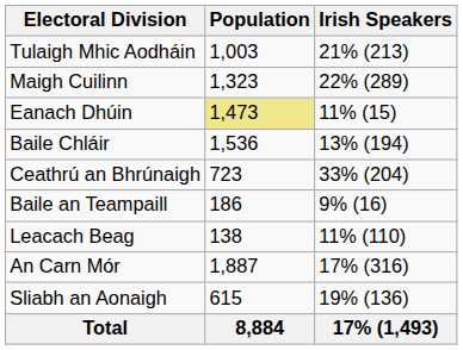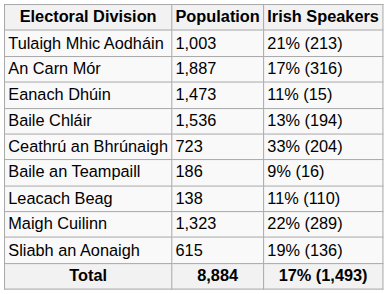 <table class="wikitable sortable">
 <tr>
 <th>Electoral Division</th>
 <th>Population</th>
 <th>Irish Speakers </th>
 </tr>
 <tr>
 <td>Tulaigh Mhic Aodháin</td>
 <td>1,003</td>
 <td>21%  (213)</td>
 </tr>
 <tr>
-<td>Maigh Cuilinn</td>
-<td>1,323</td>
-<td>22%  (289)</td>
+<td>An Carn Mór</td>
+<td>1,887</td>
+<td>17% (316)</td>
 </tr>
 <tr>
 <td>Eanach Dhúin</td>
-<td style="background: khaki;">1,473</td>
+<td>1,473</td>
 <td>11% (15)</td>
 </tr>
 <tr>
 <td>Baile Chláir</td>
 <td>1,536</td>
 <td>13% (194)</td>
 </tr>
 <tr>
 <td>Ceathrú an Bhrúnaigh</td>
 <td>723</td>
 <td>33% (204)</td>
 </tr>
 <tr>
 <td>Baile an Teampaill</td>
 <td>186</td>
 <td>9% (16)</td>
 </tr>
 <tr>
 <td>Leacach Beag</td>
 <td>138</td>
 <td>11% (110)</td>
 </tr>
 <tr>
-<td>An Carn Mór</td>
-<td>1,887</td>
-<td>17% (316)</td>
+<td>Maigh Cuilinn</td>
+<td>1,323</td>
+<td>22%  (289)</td>
 </tr>
 <tr>
 <td>Sliabh an Aonaigh</td>
 <td>615</td>
 <td>19% (136)</td>
 </tr>
 <tr>
 <th>Total</th>
 <th>8,884</th>
 <th>17% (1,493)</th>
 </tr>
 </table>
